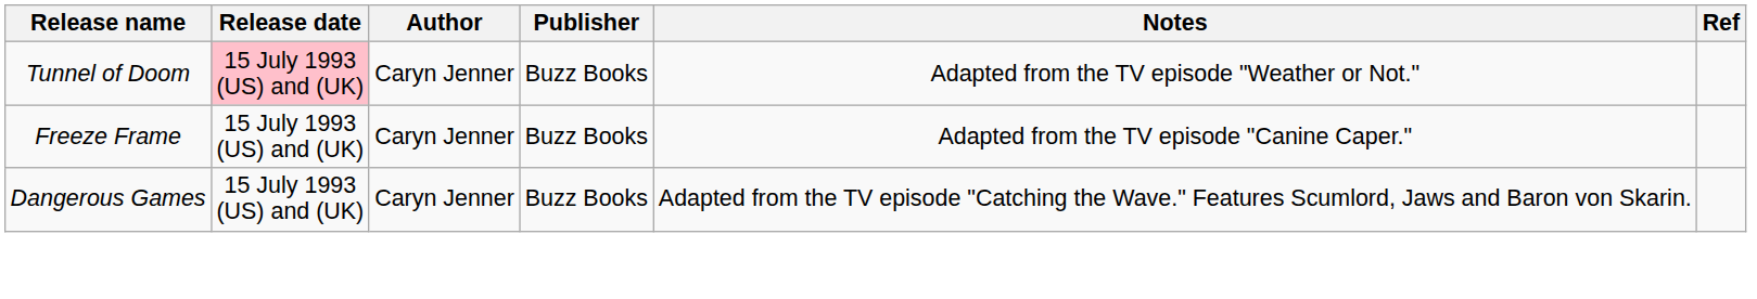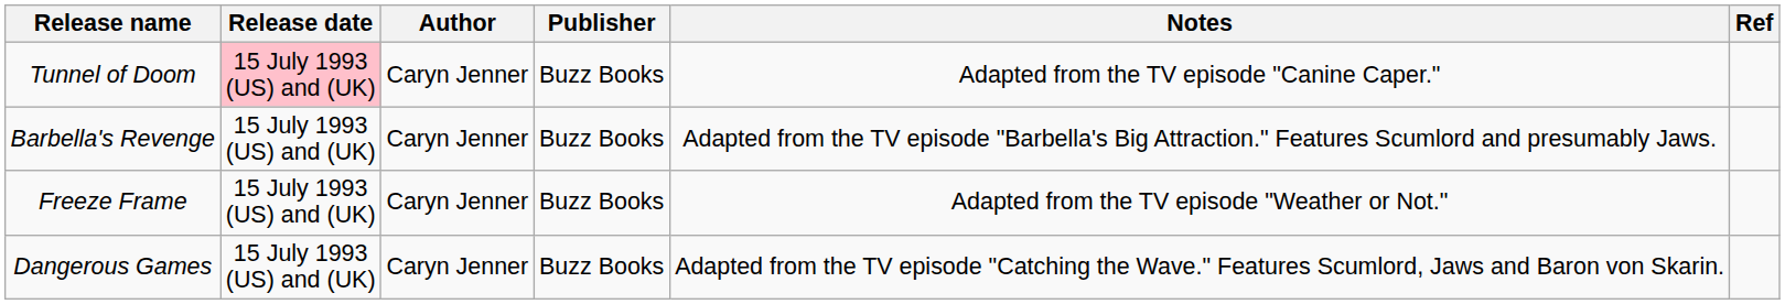 <table class="wikitable">
 <tr>
 <th>Release name</th>
 <th>Release date</th>
 <th>Author</th>
 <th>Publisher</th>
 <th>Notes</th>
 <th>Ref</th>
 </tr>
 <tr>
 <td align="center"><em>Tunnel of Doom</em></td>
 <td align="center" style="background: pink;">15 July 1993 <br>(US) and (UK)</td>
 <td align="center">Caryn Jenner</td>
 <td align="center">Buzz Books</td>
-<td align="center">Adapted from the TV episode "Weather or Not."</td>
+<td align="center">Adapted from the TV episode "Canine Caper."</td>
+<td></td>
+</tr>
+<tr>
+<td align="center"><em>Barbella's Revenge</em></td>
+<td align="center">15 July 1993 <br>(US) and (UK)</td>
+<td align="center">Caryn Jenner</td>
+<td align="center">Buzz Books</td>
+<td align="center">Adapted from the TV episode "Barbella's Big Attraction." Features Scumlord and presumably Jaws.</td>
 <td></td>
 </tr>
 <tr>
 <td align="center"><em> Freeze Frame</em></td>
 <td align="center">15 July 1993<br>(US) and (UK)</td>
 <td align="center">Caryn Jenner</td>
 <td align="center">Buzz Books</td>
-<td align="center">Adapted from the TV episode "Canine Caper."</td>
+<td align="center">Adapted from the TV episode "Weather or Not."</td>
 <td></td>
 </tr>
 <tr>
 <td align="center"><em>Dangerous Games</em></td>
 <td align="center">15 July 1993 <br>(US) and (UK)</td>
 <td align="center">Caryn Jenner</td>
 <td align="center">Buzz Books</td>
 <td align="center">Adapted from the TV episode "Catching the Wave." Features Scumlord, Jaws and Baron von Skarin.</td>
 <td></td>
 </tr>
 </table>
